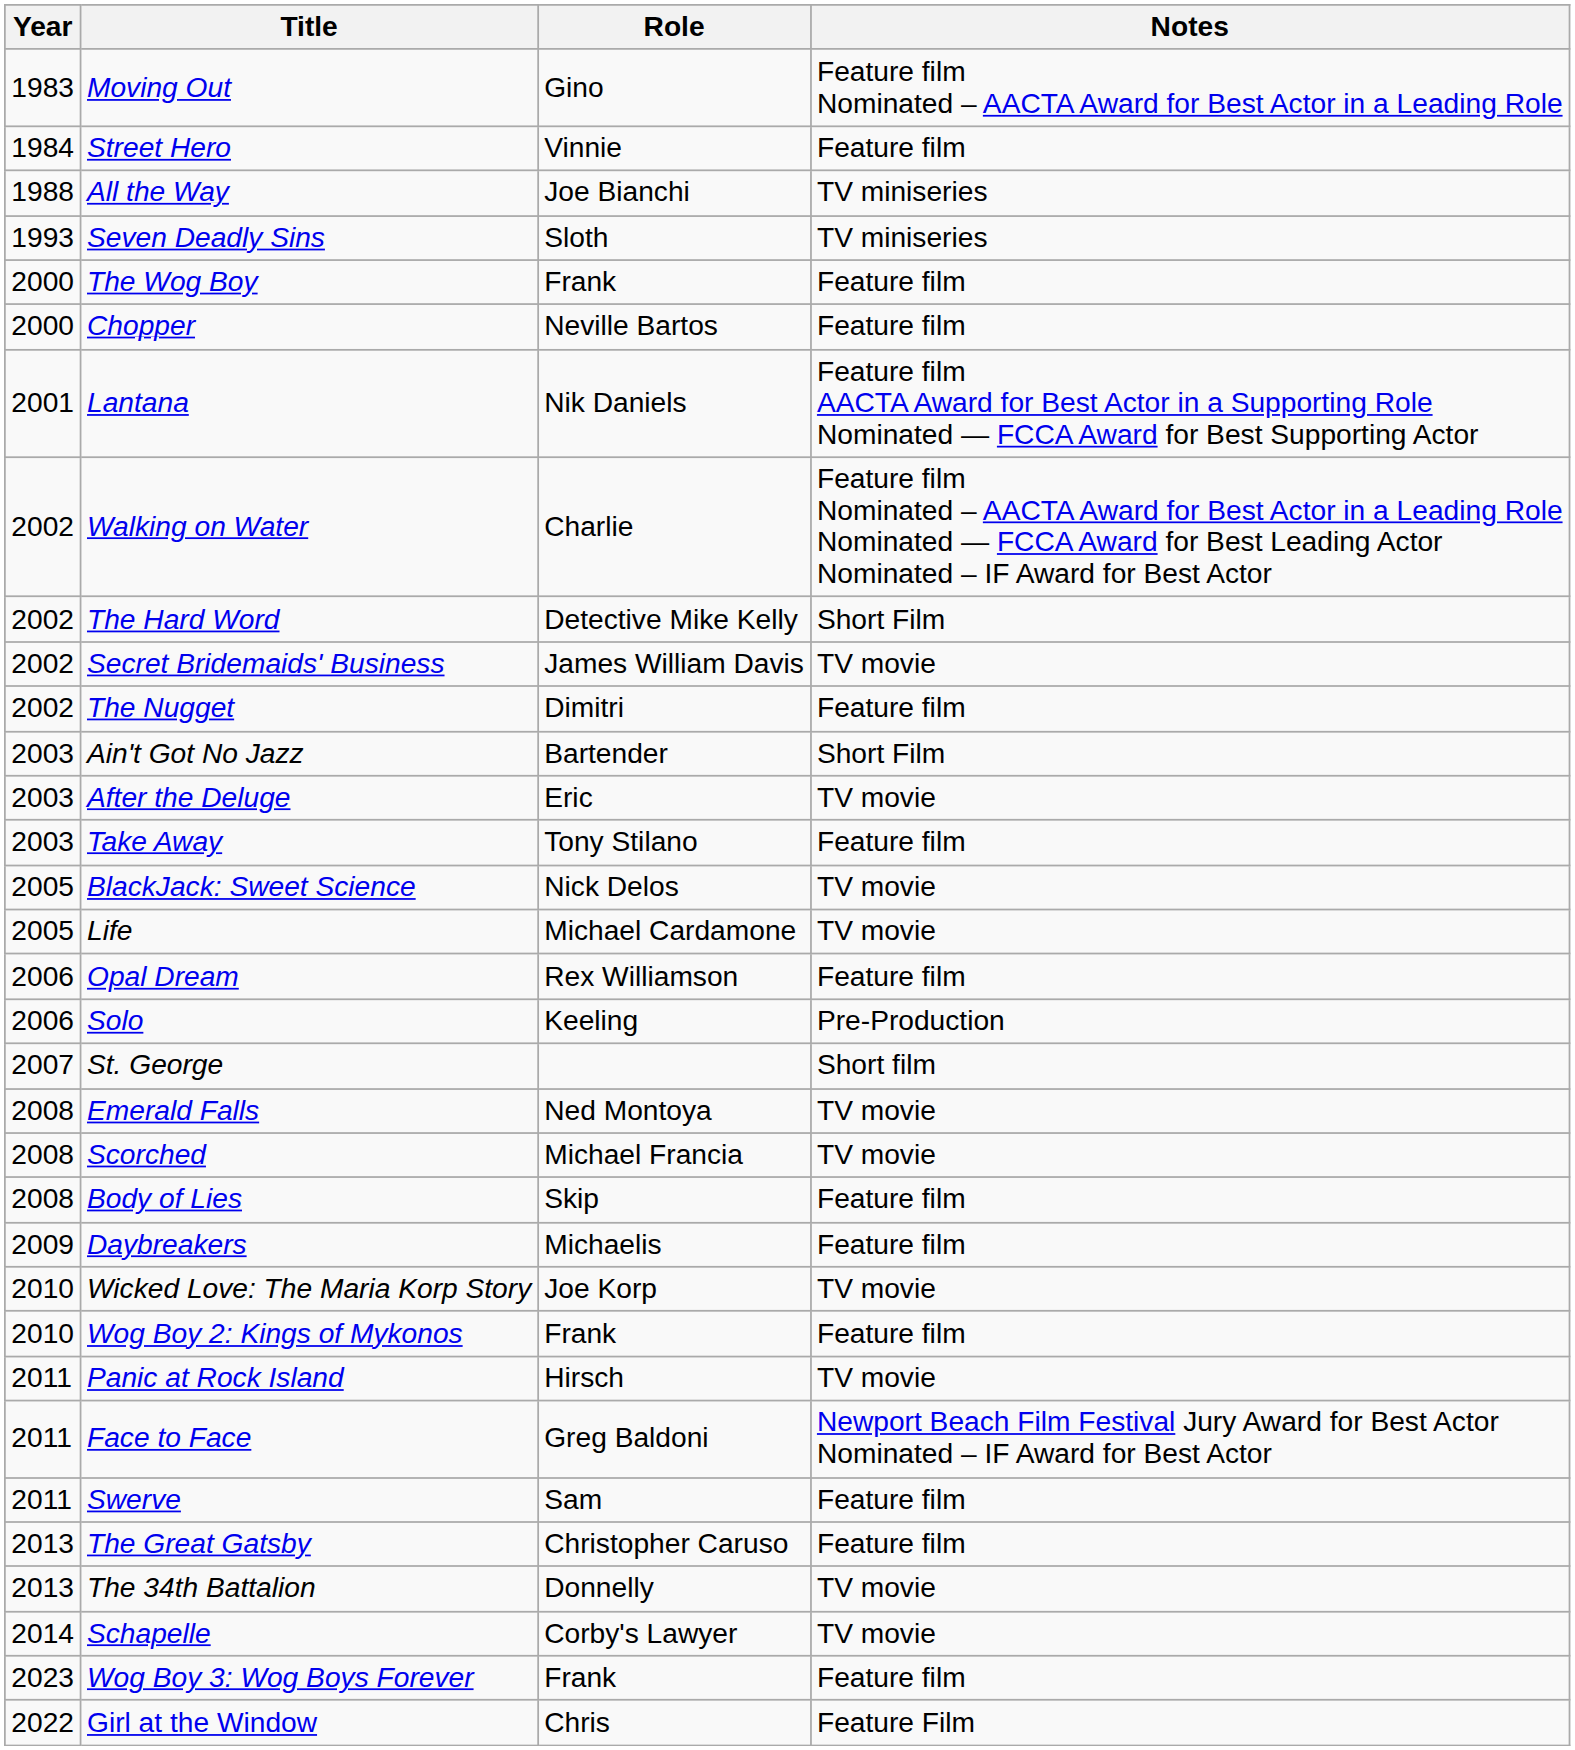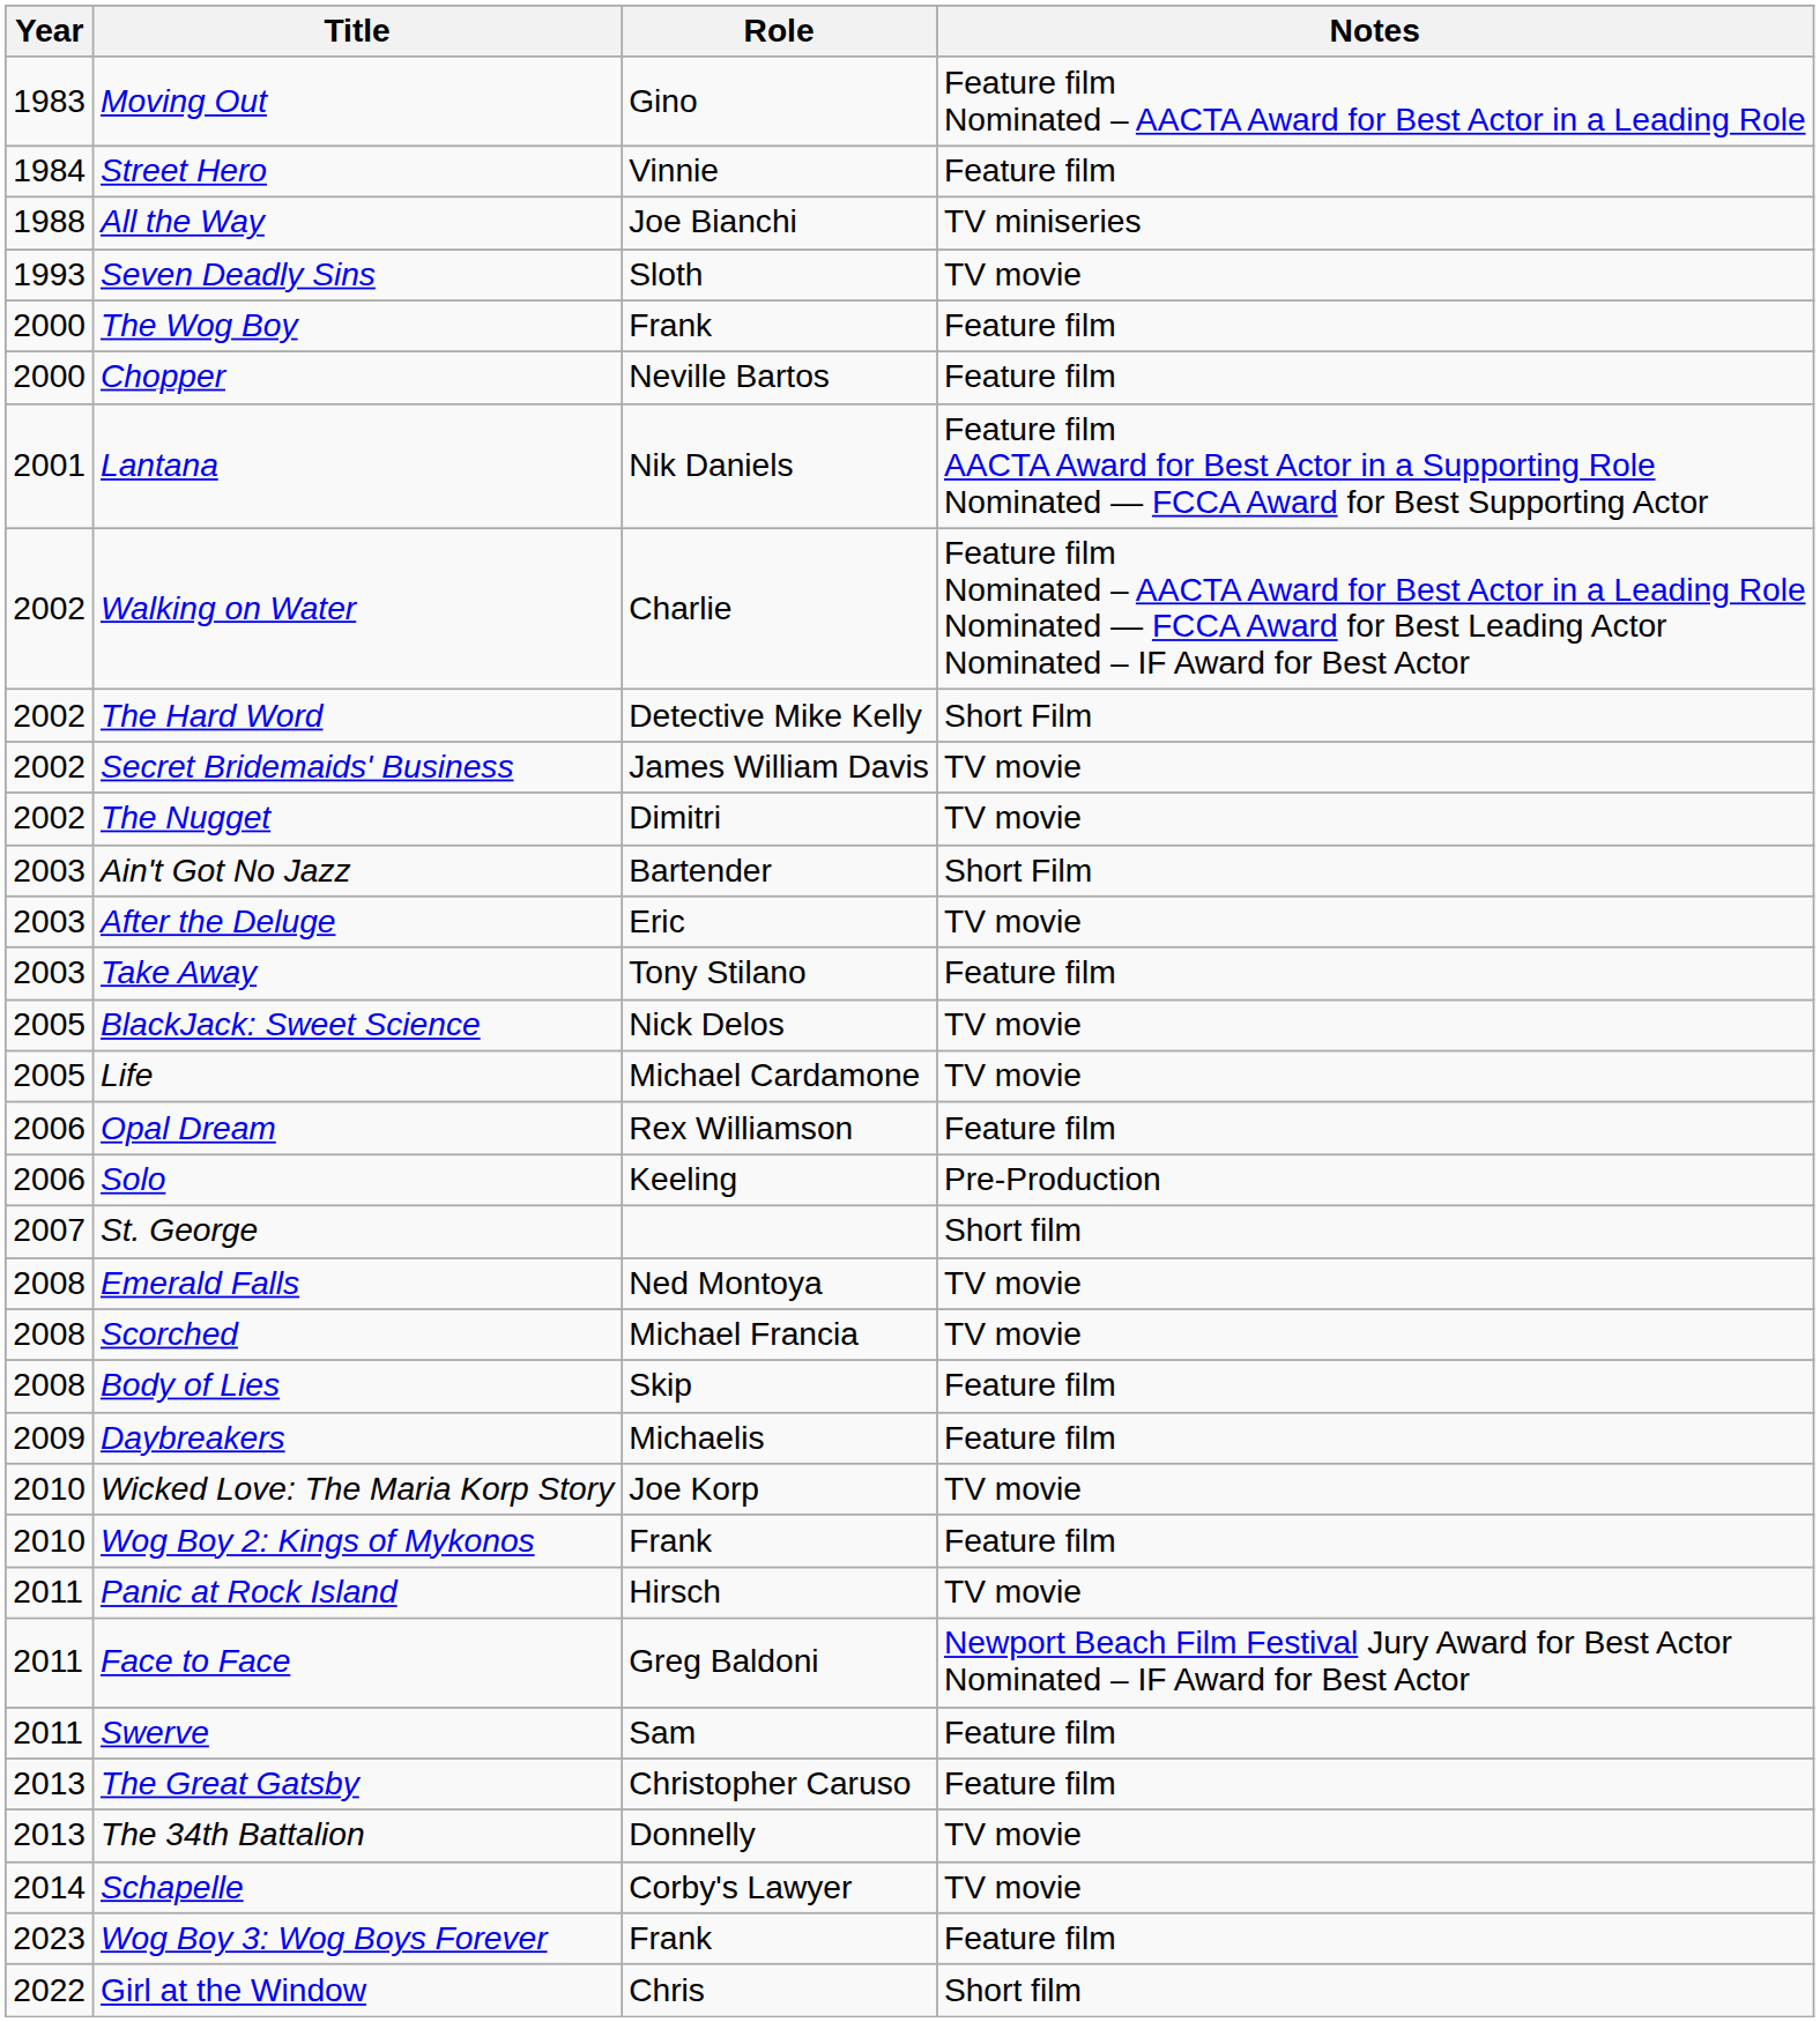 <table class="wikitable sortable">
 <tr>
 <th>Year</th>
 <th>Title</th>
 <th>Role</th>
 <th>Notes</th>
 </tr>
 <tr>
 <td>1983</td>
 <td><em><a href='#'>Moving Out</a></em></td>
 <td>Gino</td>
 <td>Feature film<br>Nominated – <a href='#'>AACTA Award for Best Actor in a Leading Role</a></td>
 </tr>
 <tr>
 <td>1984</td>
 <td><em><a href='#'>Street Hero</a></em></td>
 <td>Vinnie</td>
 <td>Feature film</td>
 </tr>
 <tr>
 <td>1988</td>
 <td><em><a href='#'>All the Way</a></em></td>
 <td>Joe Bianchi</td>
 <td>TV miniseries</td>
 </tr>
 <tr>
 <td>1993</td>
 <td><em><a href='#'>Seven Deadly Sins</a></em></td>
 <td>Sloth</td>
-<td>TV miniseries</td>
+<td>TV movie</td>
 </tr>
 <tr>
 <td>2000</td>
 <td><em><a href='#'>The Wog Boy</a></em></td>
 <td>Frank</td>
 <td>Feature film</td>
 </tr>
 <tr>
 <td>2000</td>
 <td><em><a href='#'>Chopper</a></em></td>
 <td>Neville Bartos</td>
 <td>Feature film</td>
 </tr>
 <tr>
 <td>2001</td>
 <td><em><a href='#'>Lantana</a></em></td>
 <td>Nik Daniels</td>
 <td>Feature film<br><a href='#'>AACTA Award for Best Actor in a Supporting Role</a><br>Nominated — <a href='#'>FCCA Award</a> for Best Supporting Actor</td>
 </tr>
 <tr>
 <td>2002</td>
 <td><em><a href='#'>Walking on Water</a></em></td>
 <td>Charlie</td>
 <td>Feature film <br>Nominated – <a href='#'>AACTA Award for Best Actor in a Leading Role</a><br>Nominated — <a href='#'>FCCA Award</a> for Best Leading Actor<br>Nominated – IF Award for Best Actor</td>
 </tr>
 <tr>
 <td>2002</td>
 <td><em><a href='#'>The Hard Word</a></em></td>
 <td>Detective Mike Kelly</td>
 <td>Short Film</td>
 </tr>
 <tr>
 <td>2002</td>
 <td><em><a href='#'>Secret Bridemaids' Business</a></em></td>
 <td>James William Davis</td>
 <td>TV movie</td>
 </tr>
 <tr>
 <td>2002</td>
 <td><em><a href='#'>The Nugget</a></em></td>
 <td>Dimitri</td>
-<td>Feature film</td>
+<td>TV movie</td>
 </tr>
 <tr>
 <td>2003</td>
 <td><em>Ain't Got No Jazz</em></td>
 <td>Bartender</td>
 <td>Short Film</td>
 </tr>
 <tr>
 <td>2003</td>
 <td><em><a href='#'>After the Deluge</a></em></td>
 <td>Eric</td>
 <td>TV movie</td>
 </tr>
 <tr>
 <td>2003</td>
 <td><em><a href='#'>Take Away</a></em></td>
 <td>Tony Stilano</td>
 <td>Feature film</td>
 </tr>
 <tr>
 <td>2005</td>
 <td><em><a href='#'>BlackJack: Sweet Science</a></em></td>
 <td>Nick Delos</td>
 <td>TV movie</td>
 </tr>
 <tr>
 <td>2005</td>
 <td><em>Life</em></td>
 <td>Michael Cardamone</td>
 <td>TV movie</td>
 </tr>
 <tr>
 <td>2006</td>
 <td><em><a href='#'>Opal Dream</a></em></td>
 <td>Rex Williamson</td>
 <td>Feature film</td>
 </tr>
 <tr>
 <td>2006</td>
 <td><em><a href='#'>Solo</a></em></td>
 <td>Keeling</td>
 <td>Pre-Production</td>
 </tr>
 <tr>
 <td>2007</td>
 <td><em>St. George</em></td>
 <td></td>
 <td>Short film</td>
 </tr>
 <tr>
 <td>2008</td>
 <td><em><a href='#'>Emerald Falls</a></em></td>
 <td>Ned Montoya</td>
 <td>TV movie</td>
 </tr>
 <tr>
 <td>2008</td>
 <td><em><a href='#'>Scorched</a></em></td>
 <td>Michael Francia</td>
 <td>TV movie</td>
 </tr>
 <tr>
 <td>2008</td>
 <td><em><a href='#'>Body of Lies</a></em></td>
 <td>Skip</td>
 <td>Feature film</td>
 </tr>
 <tr>
 <td>2009</td>
 <td><em><a href='#'>Daybreakers</a></em></td>
 <td>Michaelis</td>
 <td>Feature film</td>
 </tr>
 <tr>
 <td>2010</td>
 <td><em>Wicked Love: The Maria Korp Story</em></td>
 <td>Joe Korp</td>
 <td>TV movie</td>
 </tr>
 <tr>
 <td>2010</td>
 <td><em><a href='#'>Wog Boy 2: Kings of Mykonos</a></em></td>
 <td>Frank</td>
 <td>Feature film</td>
 </tr>
 <tr>
 <td>2011</td>
 <td><em><a href='#'>Panic at Rock Island</a></em></td>
 <td>Hirsch</td>
 <td>TV movie</td>
 </tr>
 <tr>
 <td>2011</td>
 <td><em><a href='#'>Face to Face</a></em></td>
 <td>Greg Baldoni</td>
 <td><a href='#'>Newport Beach Film Festival</a> Jury Award for Best Actor<br>Nominated – IF Award for Best Actor</td>
 </tr>
 <tr>
 <td>2011</td>
 <td><em><a href='#'>Swerve</a></em></td>
 <td>Sam</td>
 <td>Feature film</td>
 </tr>
 <tr>
 <td>2013</td>
 <td><em><a href='#'>The Great Gatsby</a></em></td>
 <td>Christopher Caruso</td>
 <td>Feature film</td>
 </tr>
 <tr>
 <td>2013</td>
 <td><em>The 34th Battalion</em></td>
 <td>Donnelly</td>
 <td>TV movie</td>
 </tr>
 <tr>
 <td>2014</td>
 <td><em><a href='#'>Schapelle</a></em></td>
 <td>Corby's Lawyer</td>
 <td>TV movie</td>
 </tr>
 <tr>
 <td>2023</td>
 <td><em><a href='#'>Wog Boy 3: Wog Boys Forever</a></em></td>
 <td>Frank</td>
 <td>Feature film</td>
 </tr>
 <tr>
 <td>2022</td>
 <td><a href='#'>Girl at the Window</a></td>
 <td>Chris</td>
-<td>Feature Film</td>
+<td>Short film</td>
 </tr>
 </table>
